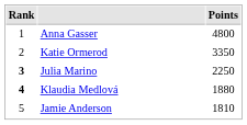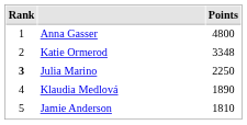 <table cellspacing="1" cellpadding="3" style="border:1px solid #aaa; font-size:86%;">
 <tr style="background:#e4e4e4;">
 <th style="border-bottom:1px solid #aaa; width:10px;">Rank</th>
 <th style="border-bottom:1px solid #aaa; width:200px;"></th>
 <th style="border-bottom:1px solid #aaa; width:20px;">Points</th>
 </tr>
 <tr>
 <td align=center>1</td>
 <td> <a href='#'>Anna Gasser</a></td>
 <td align=center>4800</td>
 </tr>
 <tr>
 <td align=center>2</td>
 <td> <a href='#'>Katie Ormerod</a></td>
-<td align=center>3350</td>
+<td align=center>3348</td>
 </tr>
 <tr>
 <td align=center><strong>3</strong></td>
 <td> <a href='#'>Julia Marino</a></td>
 <td align=center>2250</td>
 </tr>
 <tr>
-<td align=center><strong>4</strong></td>
+<td align=center>4</td>
 <td> <a href='#'>Klaudia Medlová</a></td>
-<td align=center>1880</td>
+<td align=center>1890</td>
 </tr>
 <tr>
 <td align=center>5</td>
 <td> <a href='#'>Jamie Anderson</a></td>
 <td align=center>1810</td>
 </tr>
 </table>
